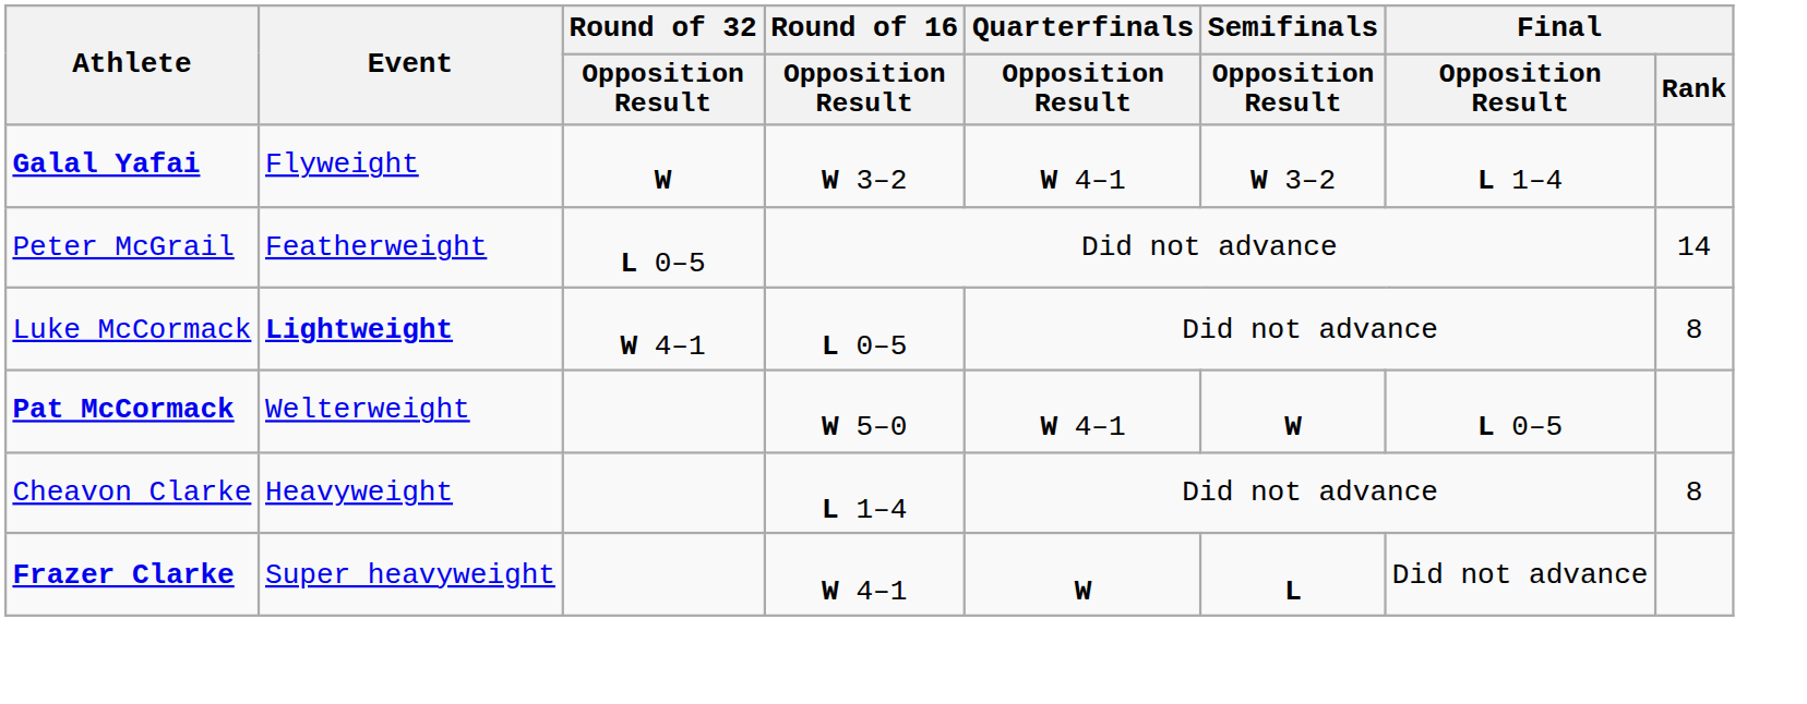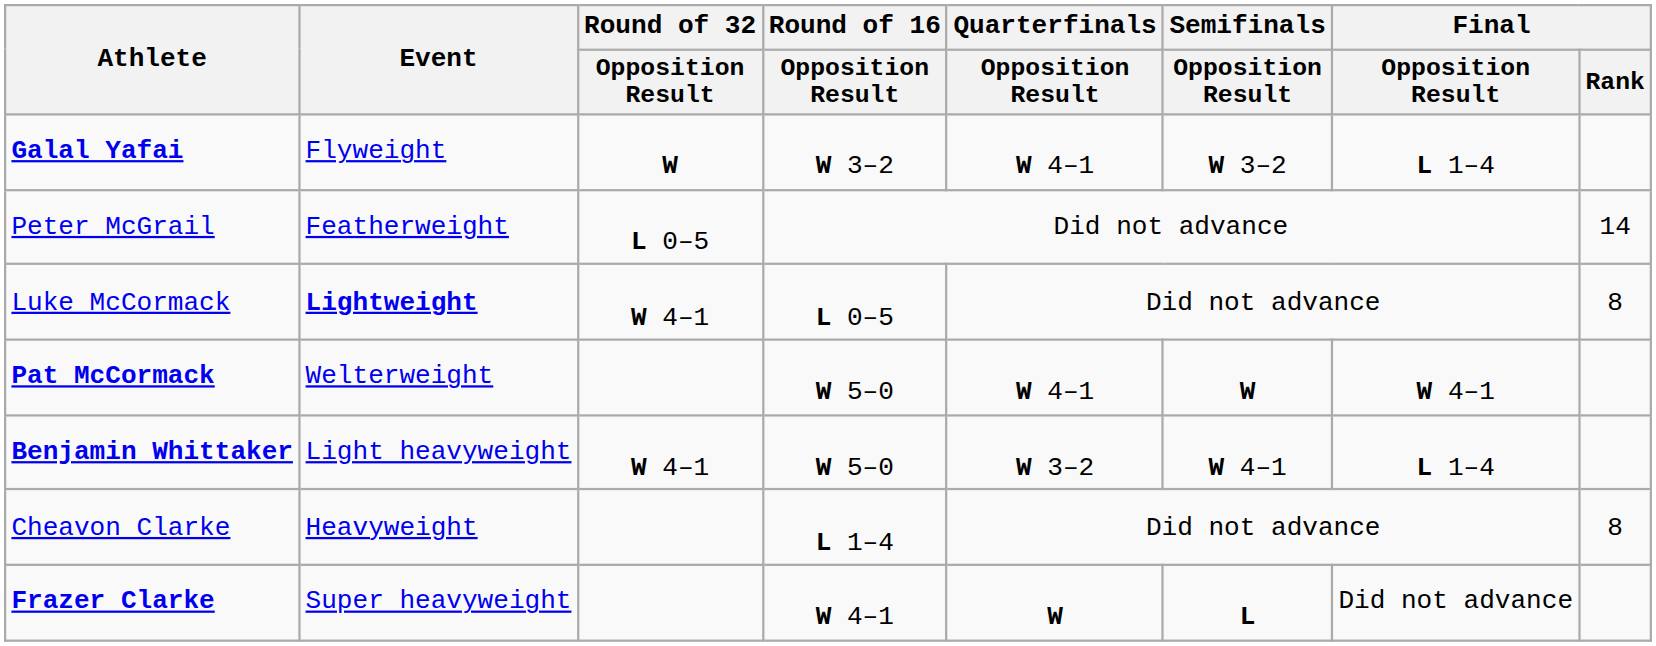 <table class=wikitable style=font-size:90%;text-align:center>
 <tr>
 <th rowspan=2>Athlete</th>
 <th rowspan=2>Event</th>
 <th>Round of 32</th>
 <th>Round of 16</th>
 <th>Quarterfinals</th>
 <th>Semifinals</th>
 <th colspan=2>Final</th>
 </tr>
 <tr style=font-size:95%>
 <th>Opposition<br>Result</th>
 <th>Opposition<br>Result</th>
 <th>Opposition<br>Result</th>
 <th>Opposition<br>Result</th>
 <th>Opposition<br>Result</th>
 <th>Rank</th>
 </tr>
 <tr>
 <td align=left><strong><a href='#'>Galal Yafai</a></strong></td>
 <td align=left><a href='#'>Flyweight</a></td>
 <td><br><strong>W</strong> </td>
 <td><br><strong>W</strong> 3–2</td>
 <td><br><strong>W</strong> 4–1</td>
 <td><br><strong>W</strong> 3–2</td>
 <td><br><strong>L</strong> 1–4</td>
 <td></td>
 </tr>
 <tr>
 <td align=left><a href='#'>Peter McGrail</a></td>
 <td align=left><a href='#'>Featherweight</a></td>
 <td><br><strong>L</strong> 0–5</td>
 <td colspan=4>Did not advance</td>
 <td>14</td>
 </tr>
 <tr>
 <td align=left><a href='#'>Luke McCormack</a></td>
 <td align=left><strong><a href='#'>Lightweight</a></strong></td>
 <td><br><strong>W</strong> 4–1</td>
 <td><br><strong>L</strong> 0–5</td>
 <td colspan=3>Did not advance</td>
 <td>8</td>
 </tr>
 <tr>
 <td align=left><strong><a href='#'>Pat McCormack</a></strong></td>
 <td align=left><a href='#'>Welterweight</a></td>
 <td></td>
 <td><br><strong>W</strong> 5–0</td>
 <td><br><strong>W</strong> 4–1</td>
 <td><br><strong>W</strong> </td>
-<td><br><strong>L</strong> 0–5</td>
+<td><br><strong>W</strong> 4–1</td>
+<td></td>
+</tr>
+<tr>
+<td align=left><strong><a href='#'>Benjamin Whittaker</a></strong></td>
+<td align=left><a href='#'>Light heavyweight</a></td>
+<td><br><strong>W</strong> 4–1</td>
+<td><br><strong>W</strong> 5–0</td>
+<td><br><strong>W</strong> 3–2</td>
+<td><br><strong>W</strong> 4–1</td>
+<td><br><strong>L</strong> 1–4</td>
 <td></td>
 </tr>
 <tr>
 <td align=left><a href='#'>Cheavon Clarke</a></td>
 <td align=left><a href='#'>Heavyweight</a></td>
 <td></td>
 <td><br><strong>L</strong> 1–4</td>
 <td colspan=3>Did not advance</td>
 <td>8</td>
 </tr>
 <tr>
 <td align=left><strong><a href='#'>Frazer Clarke</a></strong></td>
 <td align=left><a href='#'>Super heavyweight</a></td>
 <td></td>
 <td><br><strong>W</strong> 4–1</td>
 <td><br><strong>W</strong> </td>
 <td><br><strong>L</strong> </td>
 <td>Did not advance</td>
 <td></td>
 </tr>
 </table>
